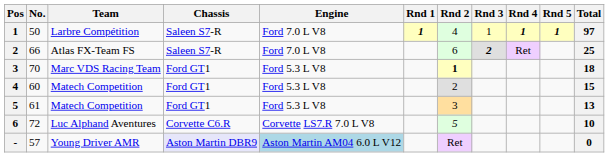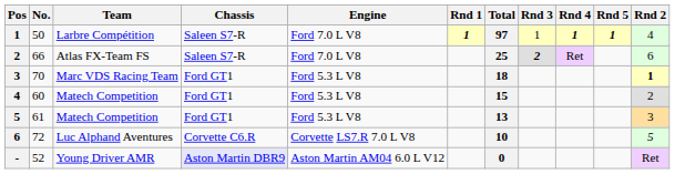 <table class="wikitable" style="font-size: 85%;">
 <tr>
 <th>Pos</th>
 <th>No.</th>
 <th>Team</th>
 <th>Chassis</th>
 <th>Engine</th>
 <th>Rnd 1</th>
-<th>Rnd 2</th>
+<th>Total</th>
 <th>Rnd 3</th>
 <th>Rnd 4</th>
 <th>Rnd 5</th>
-<th>Total</th>
+<th>Rnd 2</th>
 </tr>
 <tr>
 <th>1</th>
 <td>50</td>
 <td> <a href='#'>Larbre Compétition</a></td>
 <td><a href='#'>Saleen S7</a>-R</td>
 <td><a href='#'>Ford</a> 7.0 L V8</td>
 <td align="center" style="background:#FFFFBF;"><strong><em>1</em></strong></td>
-<td align="center" style="background:#DFFFDF;">4</td>
+<th align="center">97</th>
 <td align="center" style="background:#FFFFBF;">1</td>
 <td align="center" style="background:#FFFFBF;"><strong><em>1</em></strong></td>
 <td align="center" style="background:#FFFFBF;"><strong><em>1</em></strong></td>
-<th align="center">97</th>
+<td align="center" style="background:#DFFFDF;">4</td>
 </tr>
 <tr>
 <th>2</th>
 <td>66</td>
 <td> Atlas FX-Team FS</td>
 <td><a href='#'>Saleen S7</a>-R</td>
 <td><a href='#'>Ford</a> 7.0 L V8</td>
 <td></td>
-<td align="center" style="background:#DFFFDF;">6</td>
+<th align="center">25</th>
 <td align="center" style="background:#DFDFDF;"><strong><em>2</em></strong></td>
 <td align="center" style="background:#EFCFFF;">Ret</td>
 <td></td>
-<th align="center">25</th>
+<td align="center" style="background:#DFFFDF;">6</td>
 </tr>
 <tr>
 <th>3</th>
 <td>70</td>
 <td> <a href='#'>Marc VDS Racing Team</a></td>
 <td><a href='#'>Ford GT</a>1</td>
 <td><a href='#'>Ford</a> 5.3 L V8</td>
 <td></td>
-<td align="center" style="background:#FFFFBF;"><strong>1</strong></td>
+<th align="center">18</th>
 <td></td>
 <td></td>
 <td></td>
-<th align="center">18</th>
+<td align="center" style="background:#FFFFBF;"><strong>1</strong></td>
 </tr>
 <tr>
 <th>4</th>
 <td>60</td>
 <td> <a href='#'>Matech Competition</a></td>
 <td><a href='#'>Ford GT</a>1</td>
 <td><a href='#'>Ford</a> 5.3 L V8</td>
 <td></td>
-<td align="center" style="background:#DFDFDF;">2</td>
+<th align="center">15</th>
 <td></td>
 <td></td>
 <td></td>
-<th align="center">15</th>
+<td align="center" style="background:#DFDFDF;">2</td>
 </tr>
 <tr>
 <th>5</th>
 <td>61</td>
 <td> <a href='#'>Matech Competition</a></td>
 <td><a href='#'>Ford GT</a>1</td>
 <td><a href='#'>Ford</a> 5.3 L V8</td>
 <td></td>
-<td align="center" style="background:#FFDF9F;">3</td>
+<th align="center">13</th>
 <td></td>
 <td></td>
 <td></td>
-<th align="center">13</th>
+<td align="center" style="background:#FFDF9F;">3</td>
 </tr>
 <tr>
 <th>6</th>
 <td>72</td>
 <td> <a href='#'>Luc Alphand</a> Aventures</td>
 <td><a href='#'>Corvette C6.R</a></td>
 <td><a href='#'>Corvette</a> <a href='#'>LS7.R</a> 7.0 L V8</td>
 <td></td>
-<td align="center" style="background:#DFFFDF;"><em>5</em></td>
+<th align="center">10</th>
 <td></td>
 <td></td>
 <td></td>
-<th align="center">10</th>
+<td align="center" style="background:#DFFFDF;"><em>5</em></td>
 </tr>
 <tr>
 <th>-</th>
-<td>57</td>
+<td>52</td>
 <td> <a href='#'>Young Driver AMR</a></td>
 <td style="background: lavender;"><a href='#'>Aston Martin DBR9</a></td>
-<td style="background: lightblue;"><a href='#'>Aston Martin AM04</a> 6.0 L V12</td>
+<td><a href='#'>Aston Martin AM04</a> 6.0 L V12</td>
 <td></td>
-<td align="center" style="background:#EFCFFF;">Ret</td>
+<th align="center">0</th>
 <td></td>
 <td></td>
 <td></td>
-<th align="center">0</th>
+<td align="center" style="background:#EFCFFF;">Ret</td>
 </tr>
 </table>
